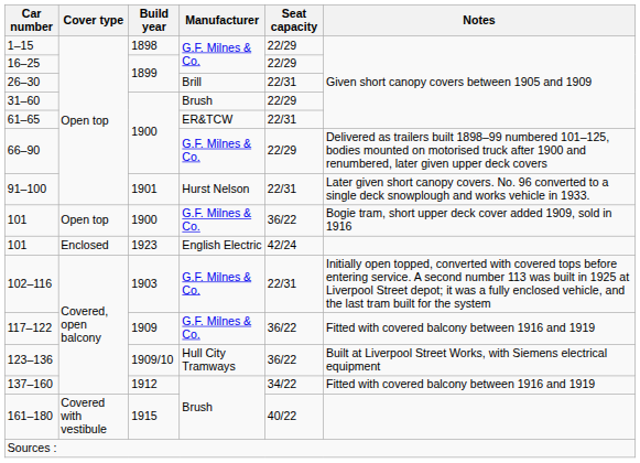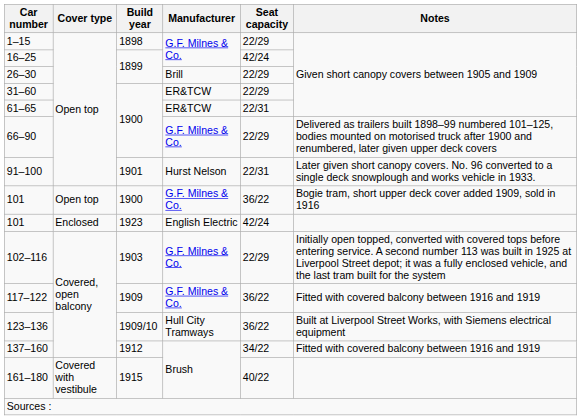 <table class="wikitable">
 <tr>
 <th>Car number</th>
 <th>Cover type</th>
 <th>Build year</th>
 <th>Manufacturer</th>
 <th>Seat capacity</th>
 <th>Notes</th>
 </tr>
 <tr>
 <td>1–15</td>
 <td rowspan=7>Open top</td>
 <td>1898</td>
 <td rowspan=2><a href='#'>G.F. Milnes & Co.</a></td>
 <td>22/29</td>
 <td rowspan=5>Given short canopy covers between 1905 and 1909</td>
 </tr>
 <tr>
 <td>16–25</td>
 <td rowspan=2>1899</td>
-<td>22/29</td>
+<td>42/24</td>
 </tr>
 <tr>
 <td>26–30</td>
 <td>Brill</td>
-<td>22/31</td>
+<td>22/29</td>
 </tr>
 <tr>
 <td>31–60</td>
 <td rowspan=3>1900</td>
-<td>Brush</td>
+<td>ER&TCW</td>
 <td>22/29</td>
 </tr>
 <tr>
 <td>61–65</td>
 <td>ER&TCW</td>
 <td>22/31</td>
 </tr>
 <tr>
 <td>66–90</td>
 <td><a href='#'>G.F. Milnes & Co.</a></td>
 <td>22/29</td>
 <td>Delivered as trailers built 1898–99 numbered 101–125, bodies mounted on motorised truck after 1900 and renumbered, later given upper deck covers</td>
 </tr>
 <tr>
 <td>91–100</td>
 <td>1901</td>
 <td>Hurst Nelson</td>
 <td>22/31</td>
 <td>Later given short canopy covers. No. 96 converted to a single deck snowplough and works vehicle in 1933.</td>
 </tr>
 <tr>
 <td>101</td>
 <td>Open top</td>
 <td>1900</td>
 <td><a href='#'>G.F. Milnes & Co.</a></td>
 <td>36/22</td>
 <td>Bogie tram, short upper deck cover added 1909, sold in 1916</td>
 </tr>
 <tr>
 <td>101</td>
 <td>Enclosed</td>
 <td>1923</td>
 <td>English Electric</td>
 <td>42/24</td>
 <td></td>
 </tr>
 <tr>
 <td>102–116</td>
 <td rowspan=4>Covered, open balcony</td>
 <td>1903</td>
 <td><a href='#'>G.F. Milnes & Co.</a></td>
-<td>22/31</td>
+<td>22/29</td>
 <td>Initially open topped, converted with covered tops before entering service. A second number 113 was built in 1925 at Liverpool Street depot; it was a fully enclosed vehicle, and the last tram built for the system</td>
 </tr>
 <tr>
 <td>117–122</td>
 <td>1909</td>
 <td><a href='#'>G.F. Milnes & Co.</a></td>
 <td>36/22</td>
 <td>Fitted with covered balcony between 1916 and 1919</td>
 </tr>
 <tr>
 <td>123–136</td>
 <td>1909/10</td>
 <td>Hull City Tramways</td>
 <td>36/22</td>
 <td>Built at Liverpool Street Works, with Siemens electrical equipment</td>
 </tr>
 <tr>
 <td>137–160</td>
 <td>1912</td>
 <td rowspan=2>Brush</td>
 <td>34/22</td>
 <td>Fitted with covered balcony between 1916 and 1919</td>
 </tr>
 <tr>
 <td>161–180</td>
 <td>Covered with vestibule</td>
 <td>1915</td>
 <td>40/22</td>
 <td></td>
 </tr>
 <tr>
 <td colspan=6>Sources :</td>
 </tr>
 </table>
